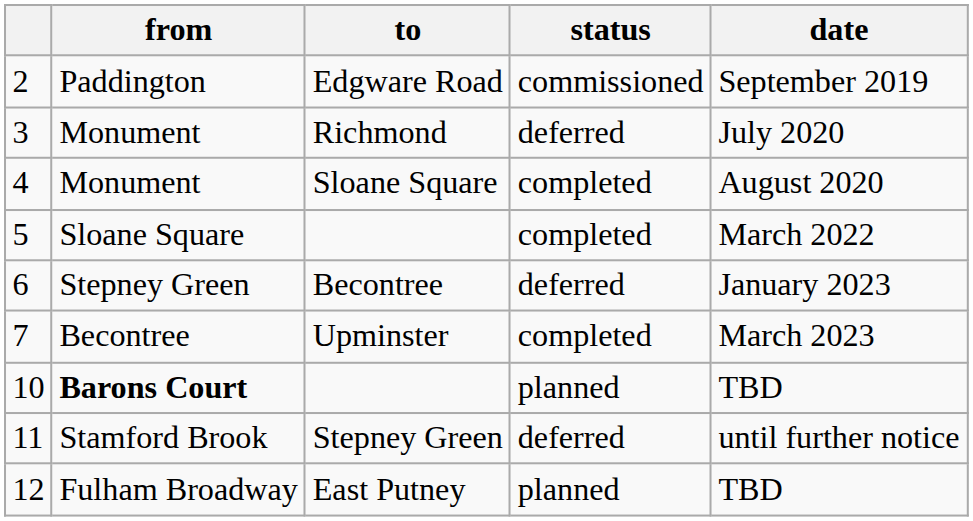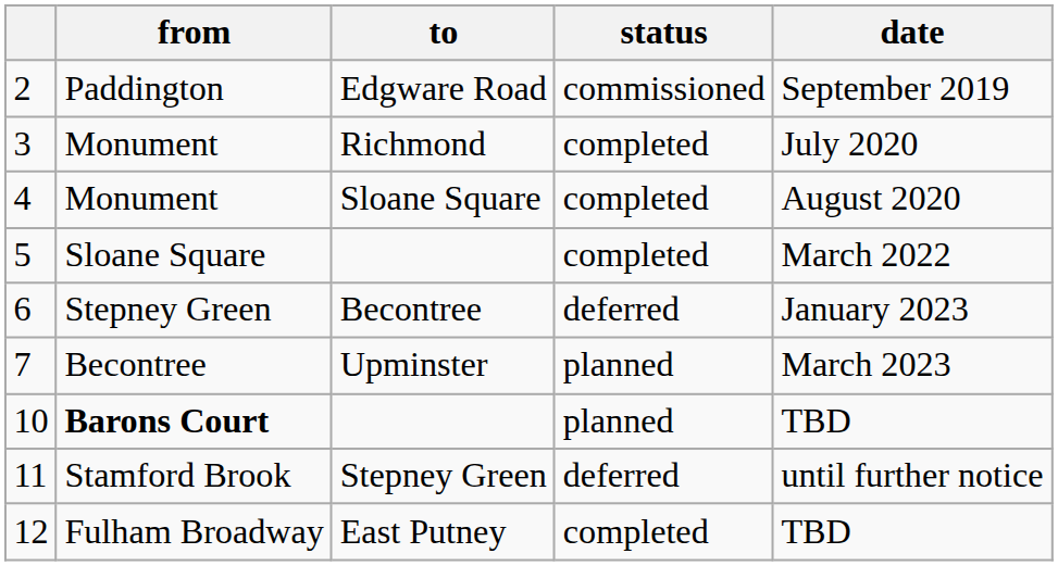 <table class="wikitable sortable">
 <tr>
 <th data-sort-type="number"></th>
 <th>from</th>
 <th class="unsortable">to</th>
 <th>status</th>
 <th data-sort-type="isoDate">date</th>
 </tr>
 <tr>
 <td>2</td>
 <td>Paddington</td>
 <td>Edgware Road</td>
 <td>commissioned</td>
 <td data-sort-value="2019-09">September 2019</td>
 </tr>
 <tr>
 <td>3</td>
 <td>Monument</td>
 <td>Richmond</td>
-<td>deferred</td>
+<td>completed</td>
 <td data-sort-value="2020-07">July 2020</td>
 </tr>
 <tr>
 <td>4</td>
 <td>Monument</td>
 <td>Sloane Square</td>
 <td>completed</td>
 <td data-sort-value="2020-08">August 2020</td>
 </tr>
 <tr>
 <td>5</td>
 <td>Sloane Square</td>
 <td></td>
 <td>completed</td>
 <td data-sort-value="2022">March 2022</td>
 </tr>
 <tr>
 <td>6</td>
 <td>Stepney Green</td>
 <td>Becontree</td>
 <td>deferred</td>
 <td data-sort-value="2022">January 2023</td>
 </tr>
 <tr>
 <td>7</td>
 <td>Becontree</td>
 <td>Upminster</td>
-<td>completed</td>
+<td>planned</td>
 <td data-sort-value="2023">March 2023</td>
 </tr>
 <tr>
 <td>10</td>
 <td><strong>Barons Court</strong></td>
 <td></td>
 <td>planned</td>
 <td data-sort-value="9999">TBD</td>
 </tr>
 <tr>
 <td>11</td>
 <td>Stamford Brook</td>
 <td>Stepney Green</td>
 <td>deferred</td>
 <td data-sort-value="9999">until further notice</td>
 </tr>
 <tr>
 <td>12</td>
 <td>Fulham Broadway</td>
 <td>East Putney</td>
-<td>planned</td>
+<td>completed</td>
 <td data-sort-value="9999">TBD</td>
 </tr>
 </table>
